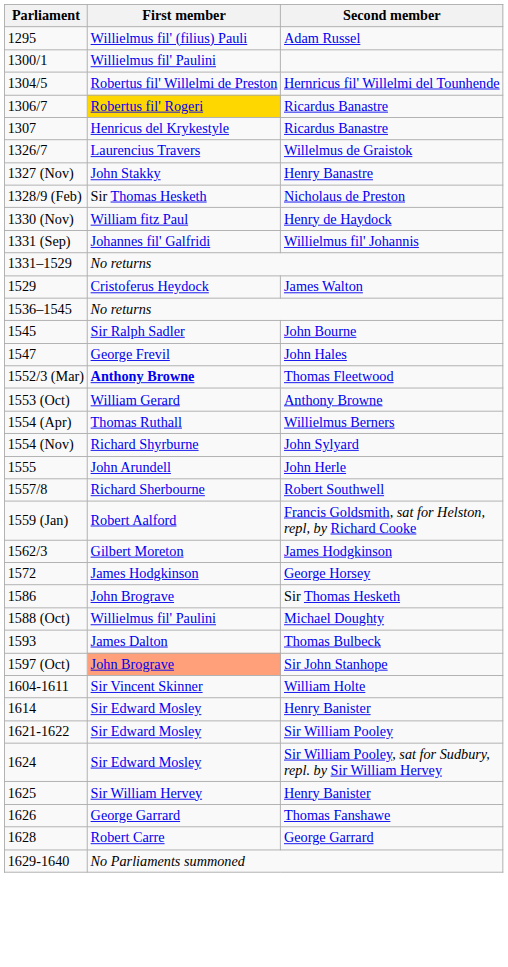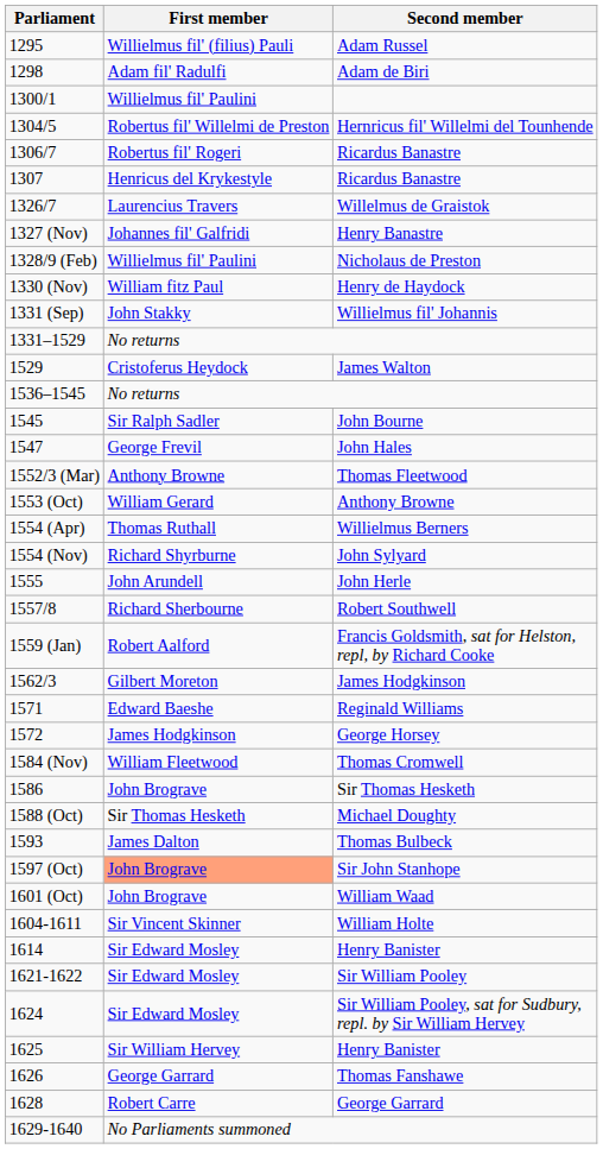 <table class="wikitable">
 <tr>
 <th>Parliament</th>
 <th>First member</th>
 <th>Second member</th>
 </tr>
 <tr>
 <td>1295</td>
 <td><a href='#'>Willielmus fil' (filius) Pauli</a></td>
 <td><a href='#'>Adam Russel</a></td>
 </tr>
 <tr>
+<td>1298</td>
+<td><a href='#'>Adam fil' Radulfi</a></td>
+<td><a href='#'>Adam de Biri</a></td>
+</tr>
+<tr>
 <td>1300/1</td>
 <td><a href='#'>Willielmus fil' Paulini</a></td>
 </tr>
 <tr>
 <td>1304/5</td>
 <td><a href='#'>Robertus fil' Willelmi de Preston</a></td>
 <td><a href='#'>Hernricus fil' Willelmi del Tounhende</a></td>
 </tr>
 <tr>
 <td>1306/7</td>
-<td style="background: gold;"><a href='#'>Robertus fil' Rogeri</a></td>
+<td><a href='#'>Robertus fil' Rogeri</a></td>
 <td><a href='#'>Ricardus Banastre</a></td>
 </tr>
 <tr>
 <td>1307</td>
 <td><a href='#'>Henricus del Krykestyle</a></td>
 <td><a href='#'>Ricardus Banastre</a></td>
 </tr>
 <tr>
 <td>1326/7</td>
 <td><a href='#'>Laurencius Travers</a></td>
 <td><a href='#'>Willelmus de Graistok</a></td>
 </tr>
 <tr>
 <td>1327 (Nov)</td>
-<td><a href='#'>John Stakky</a></td>
+<td><a href='#'>Johannes fil' Galfridi</a></td>
 <td><a href='#'>Henry Banastre</a></td>
 </tr>
 <tr>
 <td>1328/9 (Feb)</td>
-<td>Sir <a href='#'>Thomas Hesketh</a></td>
+<td><a href='#'>Willielmus fil' Paulini</a></td>
 <td><a href='#'>Nicholaus de Preston</a></td>
 </tr>
 <tr>
 <td>1330 (Nov)</td>
 <td><a href='#'>William fitz Paul</a></td>
 <td><a href='#'>Henry de Haydock</a></td>
 </tr>
 <tr>
 <td>1331 (Sep)</td>
-<td><a href='#'>Johannes fil' Galfridi</a></td>
+<td><a href='#'>John Stakky</a></td>
 <td><a href='#'>Willielmus fil' Johannis</a></td>
 </tr>
 <tr>
 <td>1331–1529</td>
 <td colspan = "2"><em>No returns</em></td>
 </tr>
 <tr>
 <td>1529</td>
 <td><a href='#'>Cristoferus Heydock</a></td>
 <td><a href='#'>James Walton</a></td>
 </tr>
 <tr>
 <td>1536–1545</td>
 <td colspan = "2"><em>No returns</em></td>
 </tr>
 <tr>
 <td>1545</td>
 <td><a href='#'>Sir Ralph Sadler</a></td>
 <td><a href='#'>John Bourne</a></td>
 </tr>
 <tr>
 <td>1547</td>
 <td><a href='#'>George Frevil</a></td>
 <td><a href='#'>John Hales</a></td>
 </tr>
 <tr>
 <td>1552/3 (Mar)</td>
-<td><strong><a href='#'>Anthony Browne</a></strong></td>
+<td><a href='#'>Anthony Browne</a></td>
 <td><a href='#'>Thomas Fleetwood</a></td>
 </tr>
 <tr>
 <td>1553 (Oct)</td>
 <td><a href='#'>William Gerard</a></td>
 <td><a href='#'>Anthony Browne</a></td>
 </tr>
 <tr>
 <td>1554 (Apr)</td>
 <td><a href='#'>Thomas Ruthall</a></td>
 <td><a href='#'>Willielmus Berners</a></td>
 </tr>
 <tr>
 <td>1554 (Nov)</td>
 <td><a href='#'>Richard Shyrburne</a></td>
 <td><a href='#'>John Sylyard</a></td>
 </tr>
 <tr>
 <td>1555</td>
 <td><a href='#'>John Arundell</a></td>
 <td><a href='#'>John Herle</a></td>
 </tr>
 <tr>
 <td>1557/8</td>
 <td><a href='#'>Richard Sherbourne</a></td>
 <td><a href='#'>Robert Southwell</a></td>
 </tr>
 <tr>
 <td>1559 (Jan)</td>
 <td><a href='#'>Robert Aalford</a></td>
 <td><a href='#'>Francis Goldsmith</a>, <em>sat for Helston,<br> repl, by</em> <a href='#'>Richard Cooke</a></td>
 </tr>
 <tr>
 <td>1562/3</td>
 <td><a href='#'>Gilbert Moreton</a></td>
 <td><a href='#'>James Hodgkinson</a></td>
 </tr>
 <tr>
+<td>1571</td>
+<td><a href='#'>Edward Baeshe</a></td>
+<td><a href='#'>Reginald Williams</a></td>
+</tr>
+<tr>
 <td>1572</td>
 <td><a href='#'>James Hodgkinson</a></td>
 <td><a href='#'>George Horsey</a></td>
+</tr>
+<tr>
+<td>1584 (Nov)</td>
+<td><a href='#'>William Fleetwood</a></td>
+<td><a href='#'>Thomas Cromwell</a></td>
 </tr>
 <tr>
 <td>1586</td>
 <td><a href='#'>John Brograve</a></td>
 <td>Sir <a href='#'>Thomas Hesketh</a></td>
 </tr>
 <tr>
 <td>1588 (Oct)</td>
-<td><a href='#'>Willielmus fil' Paulini</a></td>
+<td>Sir <a href='#'>Thomas Hesketh</a></td>
 <td><a href='#'>Michael Doughty</a></td>
 </tr>
 <tr>
 <td>1593</td>
 <td><a href='#'>James Dalton</a></td>
 <td><a href='#'>Thomas Bulbeck</a></td>
 </tr>
 <tr>
 <td>1597 (Oct)</td>
 <td style="background: lightsalmon;"><a href='#'>John Brograve</a></td>
 <td><a href='#'>Sir John Stanhope</a></td>
+</tr>
+<tr>
+<td>1601 (Oct)</td>
+<td><a href='#'>John Brograve</a></td>
+<td><a href='#'>William Waad</a></td>
 </tr>
 <tr>
 <td>1604-1611</td>
 <td><a href='#'>Sir Vincent Skinner</a></td>
 <td><a href='#'>William Holte</a></td>
 </tr>
 <tr>
 <td>1614</td>
 <td><a href='#'>Sir Edward Mosley</a></td>
 <td><a href='#'>Henry Banister</a></td>
 </tr>
 <tr>
 <td>1621-1622</td>
 <td><a href='#'>Sir Edward Mosley</a></td>
 <td><a href='#'>Sir William Pooley</a></td>
 </tr>
 <tr>
 <td>1624</td>
 <td><a href='#'>Sir Edward Mosley</a></td>
 <td><a href='#'>Sir William Pooley</a>, <em>sat for Sudbury, <br> repl. by</em> <a href='#'>Sir William Hervey</a></td>
 </tr>
 <tr>
 <td>1625</td>
 <td><a href='#'>Sir William Hervey</a></td>
 <td><a href='#'>Henry Banister</a></td>
 </tr>
 <tr>
 <td>1626</td>
 <td><a href='#'>George Garrard</a></td>
 <td><a href='#'>Thomas Fanshawe</a></td>
 </tr>
 <tr>
 <td>1628</td>
 <td><a href='#'>Robert Carre</a></td>
 <td><a href='#'>George Garrard</a></td>
 </tr>
 <tr>
 <td>1629-1640</td>
 <td colspan = "2"><em>No Parliaments summoned</em></td>
 </tr>
 </table>
